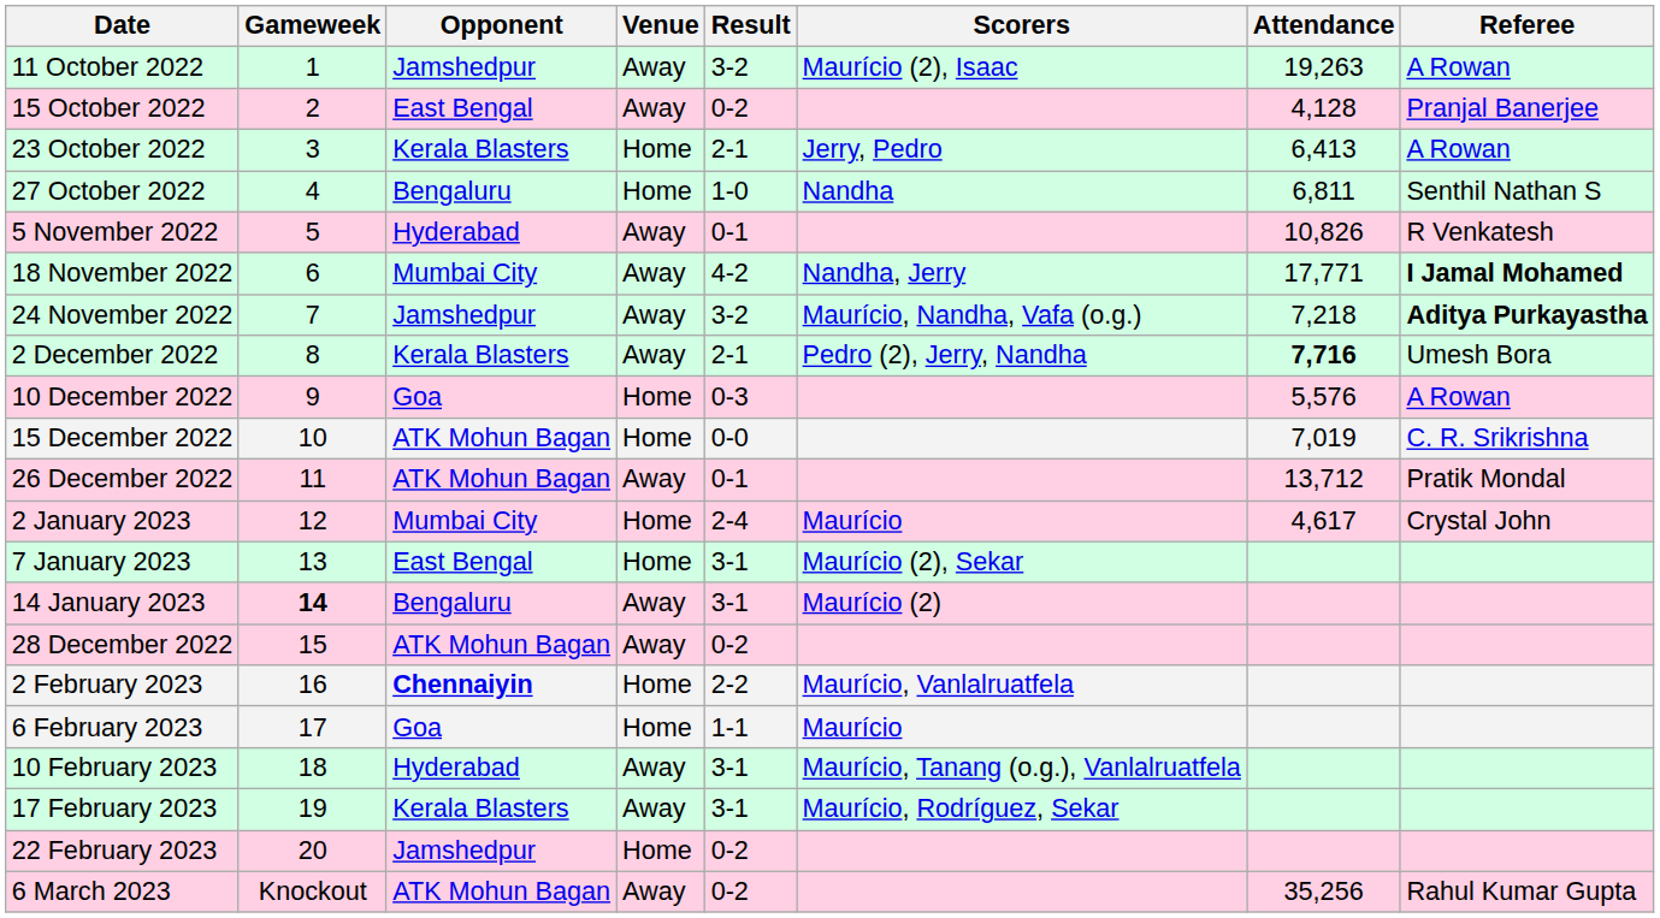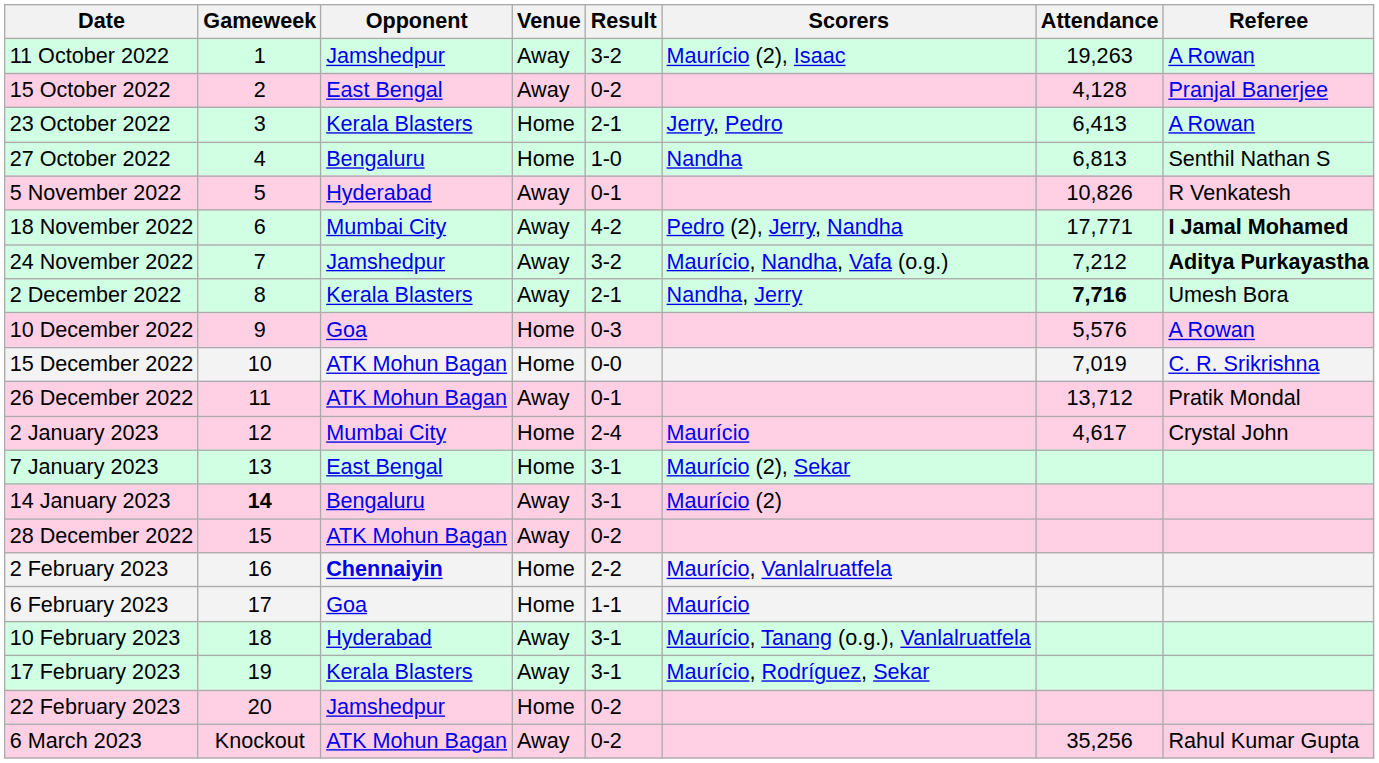 <table class="wikitable">
 <tr>
 <th>Date</th>
 <th>Gameweek</th>
 <th>Opponent</th>
 <th>Venue</th>
 <th>Result</th>
 <th>Scorers</th>
 <th>Attendance</th>
 <th>Referee</th>
 </tr>
 <tr bgcolor = "#d0ffe3">
 <td>11 October 2022</td>
 <td align="center">1</td>
 <td><a href='#'>Jamshedpur</a></td>
 <td>Away</td>
 <td>3-2</td>
 <td><a href='#'>Maurício</a> (2), <a href='#'>Isaac</a></td>
 <td align="center">19,263</td>
 <td><a href='#'>A Rowan</a></td>
 </tr>
 <tr bgcolor = "#ffd0e3">
 <td>15 October 2022</td>
 <td align="center">2</td>
 <td><a href='#'>East Bengal</a></td>
 <td>Away</td>
 <td>0-2</td>
 <td></td>
 <td align="center">4,128</td>
 <td><a href='#'>Pranjal Banerjee</a></td>
 </tr>
 <tr bgcolor = "#d0ffe3">
 <td>23 October 2022</td>
 <td align="center">3</td>
 <td><a href='#'>Kerala Blasters</a></td>
 <td>Home</td>
 <td>2-1</td>
 <td><a href='#'>Jerry</a>, <a href='#'>Pedro</a></td>
 <td align="center">6,413</td>
 <td><a href='#'>A Rowan</a></td>
 </tr>
 <tr bgcolor = "#d0ffe3">
 <td>27 October 2022</td>
 <td align="center">4</td>
 <td><a href='#'>Bengaluru</a></td>
 <td>Home</td>
 <td>1-0</td>
 <td><a href='#'>Nandha</a></td>
-<td align="center">6,811</td>
+<td align="center">6,813</td>
 <td>Senthil Nathan S</td>
 </tr>
 <tr bgcolor = "#ffd0e3">
 <td>5 November 2022</td>
 <td align="center">5</td>
 <td><a href='#'>Hyderabad</a></td>
 <td>Away</td>
 <td>0-1</td>
 <td></td>
 <td align="center">10,826</td>
 <td>R Venkatesh</td>
 </tr>
 <tr bgcolor = "#d0ffe3">
 <td>18 November 2022</td>
 <td align="center">6</td>
 <td><a href='#'>Mumbai City</a></td>
 <td>Away</td>
 <td>4-2</td>
-<td><a href='#'>Nandha</a>, <a href='#'>Jerry</a></td>
+<td><a href='#'>Pedro</a> (2), <a href='#'>Jerry</a>, <a href='#'>Nandha</a></td>
 <td align="center">17,771</td>
 <td><strong>I Jamal Mohamed</strong></td>
 </tr>
 <tr bgcolor = "#d0ffe3">
 <td>24 November 2022</td>
 <td align="center">7</td>
 <td><a href='#'>Jamshedpur</a></td>
 <td>Away</td>
 <td>3-2</td>
 <td><a href='#'>Maurício</a>, <a href='#'>Nandha</a>, <a href='#'>Vafa</a> (o.g.)</td>
-<td align="center">7,218</td>
+<td align="center">7,212</td>
 <td><strong>Aditya Purkayastha</strong></td>
 </tr>
 <tr bgcolor = "#d0ffe3">
 <td>2 December 2022</td>
 <td align="center">8</td>
 <td><a href='#'>Kerala Blasters</a></td>
 <td>Away</td>
 <td>2-1</td>
-<td><a href='#'>Pedro</a> (2), <a href='#'>Jerry</a>, <a href='#'>Nandha</a></td>
+<td><a href='#'>Nandha</a>, <a href='#'>Jerry</a></td>
 <td align="center"><strong>7,716</strong></td>
 <td>Umesh Bora</td>
 </tr>
 <tr bgcolor = "#ffd0e3">
 <td>10 December 2022</td>
 <td align="center">9</td>
 <td><a href='#'>Goa</a></td>
 <td>Home</td>
 <td>0-3</td>
 <td></td>
 <td align="center">5,576</td>
 <td><a href='#'>A Rowan</a></td>
 </tr>
 <tr bgcolor = "#f3f3f3">
 <td>15 December 2022</td>
 <td align="center">10</td>
 <td><a href='#'>ATK Mohun Bagan</a></td>
 <td>Home</td>
 <td>0-0</td>
 <td></td>
 <td align="center">7,019</td>
 <td><a href='#'>C. R. Srikrishna</a></td>
 </tr>
 <tr bgcolor = "#ffd0e3">
 <td>26 December 2022</td>
 <td align="center">11</td>
 <td><a href='#'>ATK Mohun Bagan</a></td>
 <td>Away</td>
 <td>0-1</td>
 <td></td>
 <td align="center">13,712</td>
 <td>Pratik Mondal</td>
 </tr>
 <tr bgcolor = "#ffd0e3">
 <td>2 January 2023</td>
 <td align="center">12</td>
 <td><a href='#'>Mumbai City</a></td>
 <td>Home</td>
 <td>2-4</td>
 <td><a href='#'>Maurício</a></td>
 <td align="center">4,617</td>
 <td>Crystal John</td>
 </tr>
 <tr bgcolor = "#d0ffe3">
 <td>7 January 2023</td>
 <td align="center">13</td>
 <td><a href='#'>East Bengal</a></td>
 <td>Home</td>
 <td>3-1</td>
 <td><a href='#'>Maurício</a> (2), <a href='#'>Sekar</a></td>
 <td align="center"></td>
 <td></td>
 </tr>
 <tr bgcolor = "#ffd0e3">
 <td>14 January 2023</td>
 <td align="center"><strong>14</strong></td>
 <td><a href='#'>Bengaluru</a></td>
 <td>Away</td>
 <td>3-1</td>
 <td><a href='#'>Maurício</a> (2)</td>
 <td align="center"></td>
 <td></td>
 </tr>
 <tr bgcolor = "#ffd0e3">
 <td>28 December 2022</td>
 <td align="center">15</td>
 <td><a href='#'>ATK Mohun Bagan</a></td>
 <td>Away</td>
 <td>0-2</td>
 <td></td>
 <td align="center"></td>
 <td></td>
 </tr>
 <tr bgcolor = "#f3f3f3">
 <td>2 February 2023</td>
 <td align="center">16</td>
 <td><strong><a href='#'>Chennaiyin</a></strong></td>
 <td>Home</td>
 <td>2-2</td>
 <td><a href='#'>Maurício</a>, <a href='#'>Vanlalruatfela</a></td>
 <td align="center"></td>
 <td></td>
 </tr>
 <tr bgcolor = "#f3f3f3">
 <td>6 February 2023</td>
 <td align="center">17</td>
 <td><a href='#'>Goa</a></td>
 <td>Home</td>
 <td>1-1</td>
 <td><a href='#'>Maurício</a></td>
 <td align="center"></td>
 <td></td>
 </tr>
 <tr bgcolor = "#d0ffe3">
 <td>10 February 2023</td>
 <td align="center">18</td>
 <td><a href='#'>Hyderabad</a></td>
 <td>Away</td>
 <td>3-1</td>
 <td><a href='#'>Maurício</a>, <a href='#'>Tanang</a> (o.g.), <a href='#'>Vanlalruatfela</a></td>
 <td align="center"></td>
 <td></td>
 </tr>
 <tr bgcolor = "#d0ffe3">
 <td>17 February 2023</td>
 <td align="center">19</td>
 <td><a href='#'>Kerala Blasters</a></td>
 <td>Away</td>
 <td>3-1</td>
 <td><a href='#'>Maurício</a>, <a href='#'>Rodríguez</a>, <a href='#'>Sekar</a></td>
 <td align="center"></td>
 <td></td>
 </tr>
 <tr bgcolor = "#ffd0e3">
 <td>22 February 2023</td>
 <td align="center">20</td>
 <td><a href='#'>Jamshedpur</a></td>
 <td>Home</td>
 <td>0-2</td>
 <td></td>
 <td align="center"></td>
 <td></td>
 </tr>
 <tr bgcolor = "#ffd0e3">
 <td>6 March 2023</td>
 <td align="center">Knockout</td>
 <td><a href='#'>ATK Mohun Bagan</a></td>
 <td>Away</td>
 <td>0-2</td>
 <td></td>
 <td align="center">35,256</td>
 <td>Rahul Kumar Gupta</td>
 </tr>
 </table>
